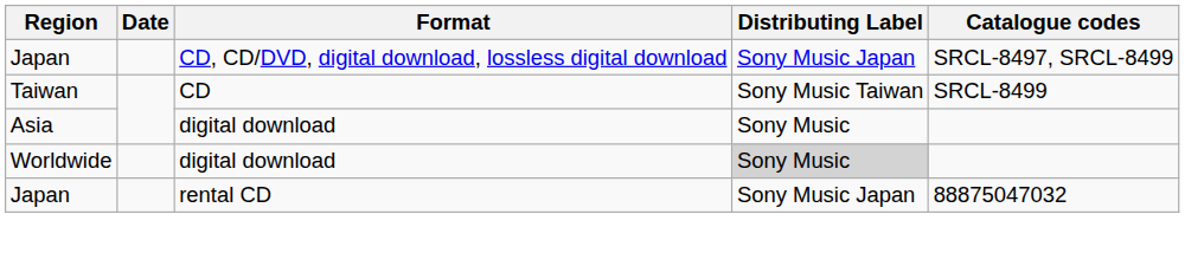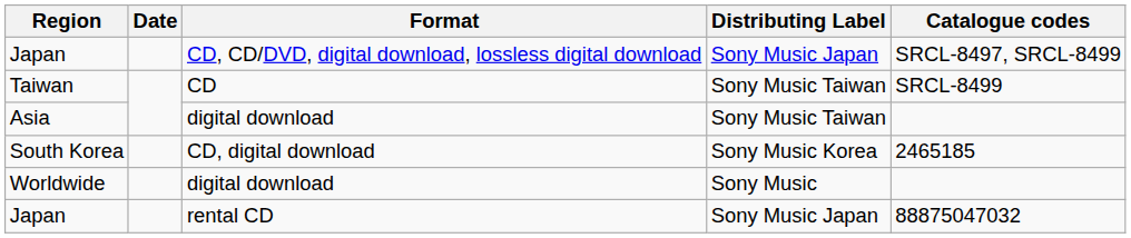 <table class="wikitable">
 <tr>
 <th>Region</th>
 <th>Date</th>
 <th>Format</th>
 <th>Distributing Label</th>
 <th>Catalogue codes</th>
 </tr>
 <tr>
 <td>Japan</td>
 <td></td>
 <td><a href='#'>CD</a>, CD/<a href='#'>DVD</a>, <a href='#'>digital download</a>, <a href='#'>lossless digital download</a></td>
 <td><a href='#'>Sony Music Japan</a></td>
 <td>SRCL-8497, SRCL-8499</td>
 </tr>
 <tr>
 <td>Taiwan</td>
 <td rowspan="2"></td>
 <td>CD</td>
 <td>Sony Music Taiwan</td>
 <td>SRCL-8499</td>
 </tr>
 <tr>
 <td>Asia</td>
 <td>digital download</td>
-<td>Sony Music</td>
+<td>Sony Music Taiwan</td>
 <td rowspan="1"></td>
+</tr>
+<tr>
+<td>South Korea</td>
+<td rowspan="1"></td>
+<td>CD, digital download</td>
+<td>Sony Music Korea</td>
+<td rowspan="1">2465185</td>
 </tr>
 <tr>
 <td>Worldwide</td>
 <td rowspan="1"></td>
 <td>digital download</td>
-<td style="background: lightgrey;">Sony Music</td>
+<td>Sony Music</td>
 <td rowspan="1"></td>
 </tr>
 <tr>
 <td>Japan</td>
 <td></td>
 <td>rental CD</td>
 <td>Sony Music Japan</td>
 <td rowspan="1">88875047032</td>
 </tr>
 </table>
